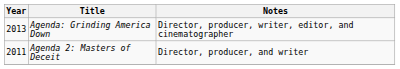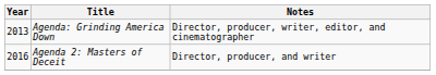 <table class="wikitable sortable">
 <tr>
 <th>Year</th>
 <th>Title</th>
 <th>Notes</th>
 </tr>
 <tr>
 <td>2013</td>
 <td><em>Agenda: Grinding America Down</em></td>
 <td>Director, producer, writer, editor, and cinematographer</td>
 </tr>
 <tr>
-<td>2011</td>
+<td>2016</td>
 <td><em>Agenda 2: Masters of Deceit</em></td>
 <td>Director, producer, and writer</td>
 </tr>
 <tr>
 </tr>
 </table>
